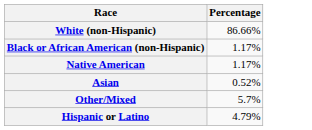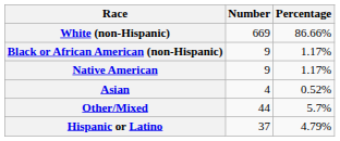 <table class="wikitable" style="text-align:right">
 <tr>
 <th scope="col">Race</th>
+<th scope="col">Number</th>
 <th scope="col">Percentage</th>
 </tr>
 <tr>
 <th scope="row"><a href='#'>White</a> (non-Hispanic)</th>
+<td>669</td>
 <td>86.66%</td>
 </tr>
 <tr>
 <th scope="row"><a href='#'>Black or African American</a> (non-Hispanic)</th>
+<td>9</td>
 <td>1.17%</td>
 </tr>
 <tr>
 <th scope="row"><a href='#'>Native American</a></th>
+<td>9</td>
 <td>1.17%</td>
 </tr>
 <tr>
 <th scope="row"><a href='#'>Asian</a></th>
+<td>4</td>
 <td>0.52%</td>
 </tr>
 <tr>
 <th scope="row"><a href='#'>Other/Mixed</a></th>
+<td>44</td>
 <td>5.7%</td>
 </tr>
 <tr>
 <th scope="row"><a href='#'>Hispanic</a> or <a href='#'>Latino</a></th>
+<td>37</td>
 <td>4.79%</td>
 </tr>
 </table>
